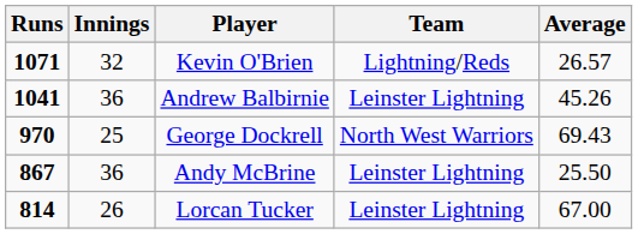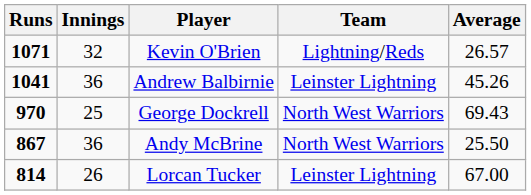 <table class="wikitable" style="text-align:center;">
 <tr>
 <th>Runs</th>
 <th>Innings</th>
 <th>Player</th>
 <th>Team</th>
 <th>Average</th>
 </tr>
 <tr>
 <td><strong>1071</strong></td>
 <td>32</td>
 <td><a href='#'>Kevin O'Brien</a></td>
 <td><a href='#'>Lightning</a>/<a href='#'>Reds</a></td>
 <td>26.57</td>
 </tr>
 <tr>
 <td><strong>1041</strong></td>
 <td>36</td>
 <td><a href='#'>Andrew Balbirnie</a></td>
 <td><a href='#'>Leinster Lightning</a></td>
 <td>45.26</td>
 </tr>
 <tr>
 <td><strong>970</strong></td>
 <td>25</td>
 <td><a href='#'>George Dockrell</a></td>
 <td><a href='#'>North West Warriors</a></td>
 <td>69.43</td>
 </tr>
 <tr>
 <td><strong>867</strong></td>
 <td>36</td>
 <td><a href='#'>Andy McBrine</a></td>
-<td><a href='#'>Leinster Lightning</a></td>
+<td><a href='#'>North West Warriors</a></td>
 <td>25.50</td>
 </tr>
 <tr>
 <td><strong>814</strong></td>
 <td>26</td>
 <td><a href='#'>Lorcan Tucker</a></td>
 <td><a href='#'>Leinster Lightning</a></td>
 <td>67.00</td>
 </tr>
 </table>
